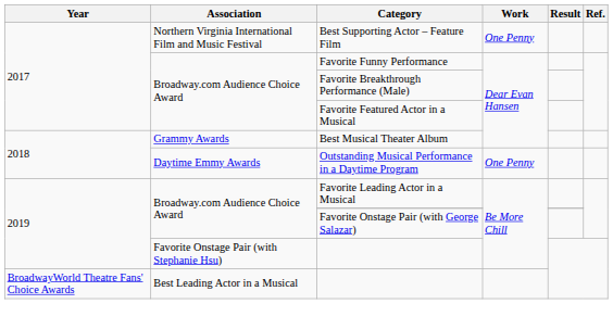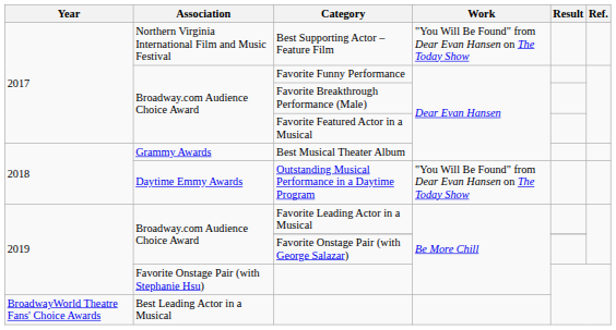 <table class="wikitable">
 <tr>
 <th>Year</th>
 <th>Association</th>
 <th>Category</th>
 <th>Work</th>
 <th>Result</th>
 <th>Ref.</th>
 </tr>
 <tr>
 <td rowspan="4">2017</td>
 <td>Northern Virginia International Film and Music Festival</td>
 <td>Best Supporting Actor – Feature Film</td>
-<td><em><a href='#'>One Penny</a></em></td>
+<td>"You Will Be Found" from <em>Dear Evan Hansen</em> on <em><a href='#'>The Today Show</a></em></td>
 <td></td>
 <td></td>
 </tr>
 <tr>
 <td rowspan="3">Broadway.com Audience Choice Award</td>
 <td>Favorite Funny Performance</td>
 <td rowspan="4"><em><a href='#'>Dear Evan Hansen</a></em></td>
 <td></td>
 <td rowspan="3"></td>
 </tr>
 <tr>
 <td>Favorite Breakthrough Performance (Male)</td>
 <td></td>
 </tr>
 <tr>
 <td>Favorite Featured Actor in a Musical</td>
 <td></td>
 </tr>
 <tr>
 <td rowspan="2">2018</td>
 <td><a href='#'>Grammy Awards</a></td>
 <td>Best Musical Theater Album</td>
 <td></td>
 <td></td>
 </tr>
 <tr>
 <td><a href='#'>Daytime Emmy Awards</a></td>
 <td><a href='#'>Outstanding Musical Performance in a Daytime Program</a></td>
-<td><em><a href='#'>One Penny</a></em></td>
+<td>"You Will Be Found" from <em>Dear Evan Hansen</em> on <em><a href='#'>The Today Show</a></em></td>
 <td></td>
 <td></td>
 </tr>
 <tr>
 <td rowspan="4">2019</td>
 <td rowspan="3">Broadway.com Audience Choice Award</td>
 <td>Favorite Leading Actor in a Musical</td>
 <td rowspan="4"><em><a href='#'>Be More Chill</a></em></td>
 <td></td>
 <td rowspan="3"></td>
 </tr>
 <tr>
 </tr>
 <tr>
 <td>Favorite Onstage Pair (with <a href='#'>George Salazar</a>)</td>
 <td></td>
 </tr>
 <tr>
 <td>Favorite Onstage Pair (with <a href='#'>Stephanie Hsu</a>)</td>
 <td></td>
 </tr>
 <tr>
 <td><a href='#'>BroadwayWorld Theatre Fans' Choice Awards</a></td>
 <td>Best Leading Actor in a Musical</td>
 <td></td>
 <td></td>
 </tr>
 </table>
